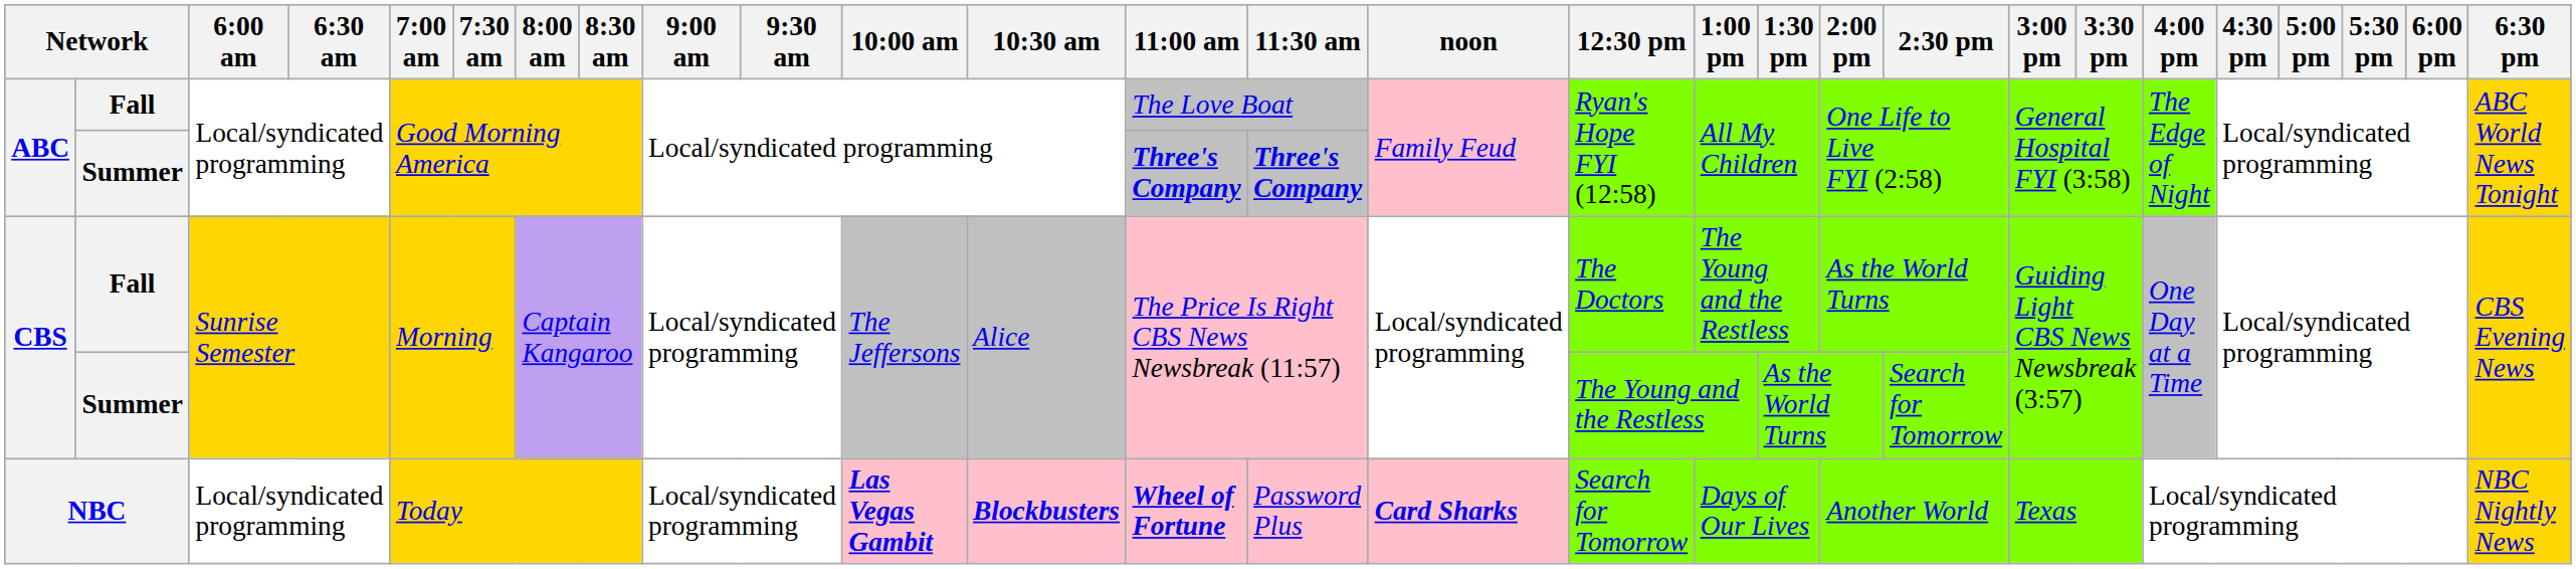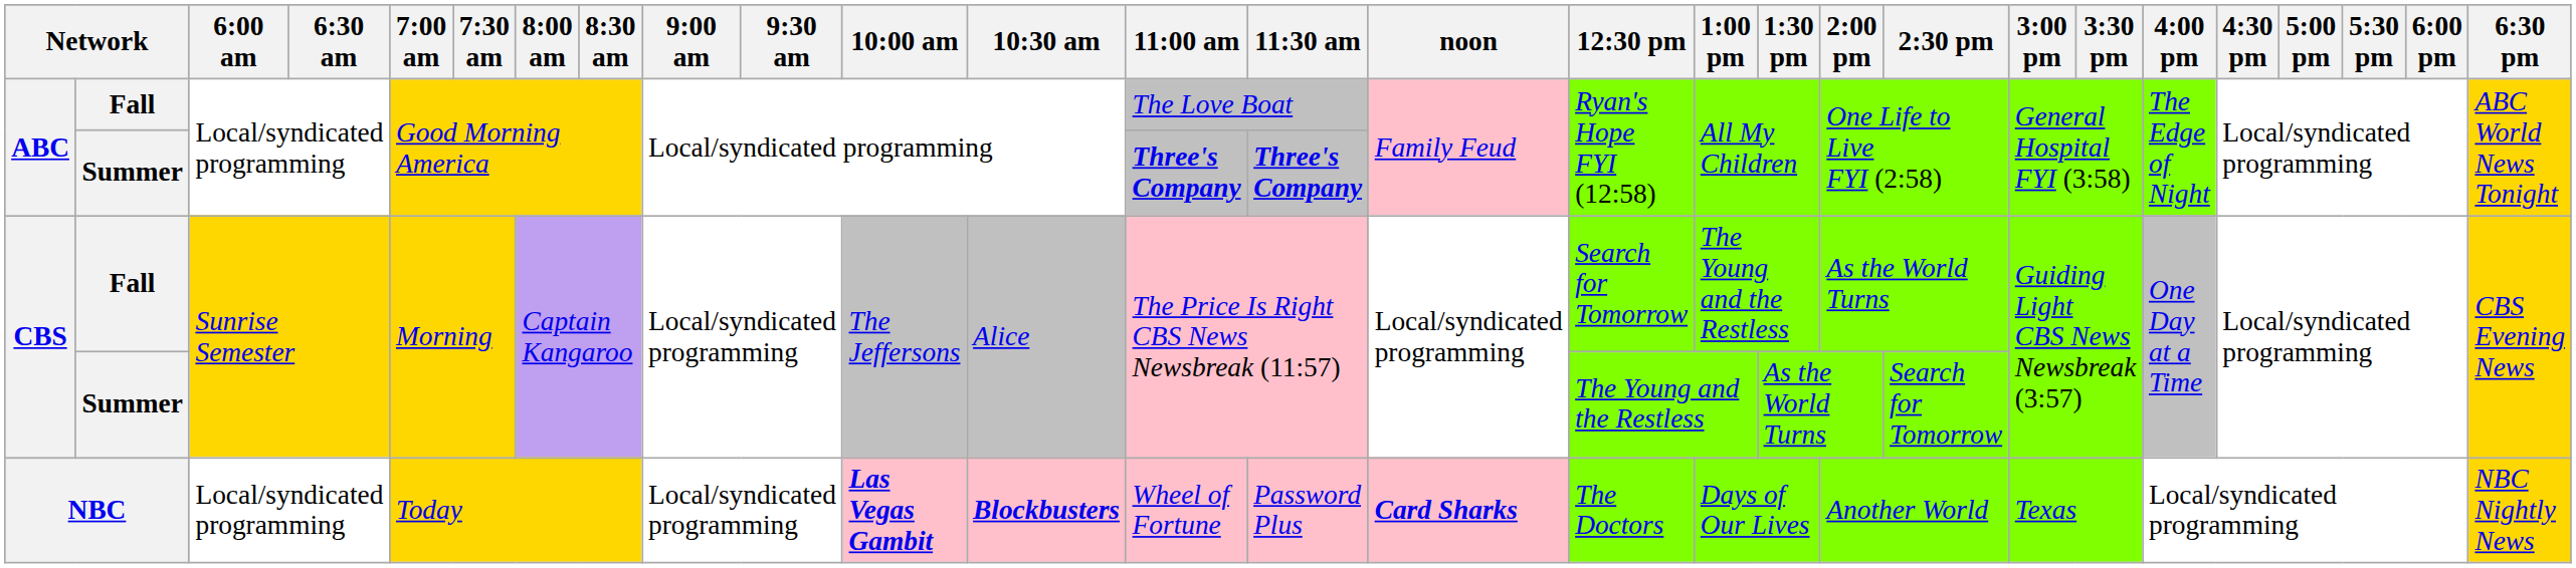 <table class=wikitable>
 <tr>
 <th bgcolor="#C0C0C0" colspan="2">Network</th>
 <th width="13%" bgcolor="#C0C0C0">6:00 am</th>
 <th width="14%" bgcolor="#C0C0C0">6:30 am</th>
 <th width="13%" bgcolor="#C0C0C0">7:00 am</th>
 <th width="14%" bgcolor="#C0C0C0">7:30 am</th>
 <th width="13%" bgcolor="#C0C0C0">8:00 am</th>
 <th width="14%" bgcolor="#C0C0C0">8:30 am</th>
 <th width="13%" bgcolor="#C0C0C0">9:00 am</th>
 <th width="14%" bgcolor="#C0C0C0">9:30 am</th>
 <th width="13%" bgcolor="#C0C0C0">10:00 am</th>
 <th width="14%" bgcolor="#C0C0C0">10:30 am</th>
 <th width="13%" bgcolor="#C0C0C0">11:00 am</th>
 <th width="14%" bgcolor="#C0C0C0">11:30 am</th>
 <th width="13%" bgcolor="#C0C0C0">noon</th>
 <th width="14%" bgcolor="#C0C0C0">12:30 pm</th>
 <th width="13%" bgcolor="#C0C0C0">1:00 pm</th>
 <th width="14%" bgcolor="#C0C0C0">1:30 pm</th>
 <th width="13%" bgcolor="#C0C0C0">2:00 pm</th>
 <th width="14%" bgcolor="#C0C0C0">2:30 pm</th>
 <th width="13%" bgcolor="#C0C0C0">3:00 pm</th>
 <th width="14%" bgcolor="#C0C0C0">3:30 pm</th>
 <th width="13%" bgcolor="#C0C0C0">4:00 pm</th>
 <th width="14%" bgcolor="#C0C0C0">4:30 pm</th>
 <th width="14%" bgcolor="#C0C0C0">5:00 pm</th>
 <th width="14%" bgcolor="#C0C0C0">5:30 pm</th>
 <th width="13%" bgcolor="#C0C0C0">6:00 pm</th>
 <th width="13%" bgcolor="#C0C0C0">6:30 pm</th>
 </tr>
 <tr>
 <th bgcolor="#C0C0C0" rowspan="2"><a href='#'>ABC</a></th>
 <th>Fall</th>
 <td bgcolor="white" rowspan="2"colspan="2">Local/syndicated programming</td>
 <td bgcolor="gold" rowspan="2"colspan="4"><em><a href='#'>Good Morning America</a></em></td>
 <td bgcolor="white" rowspan="2"colspan="4">Local/syndicated programming</td>
 <td bgcolor="C0C0C0" rowspan="1"colspan="2"><em><a href='#'>The Love Boat</a></em></td>
 <td bgcolor="pink" rowspan="2"><em><a href='#'>Family Feud</a></em></td>
 <td bgcolor="chartreuse" rowspan="2"><em><a href='#'>Ryan's Hope</a></em><br><em><a href='#'>FYI</a></em> (12:58)</td>
 <td bgcolor="chartreuse" rowspan="2"colspan="2"><em><a href='#'>All My Children</a></em></td>
 <td bgcolor="chartreuse" rowspan="2"colspan="2"><em><a href='#'>One Life to Live</a></em><br><em><a href='#'>FYI</a></em> (2:58)</td>
 <td bgcolor="chartreuse" rowspan="2"colspan="2"><em><a href='#'>General Hospital</a></em><br><em><a href='#'>FYI</a></em> (3:58)</td>
 <td bgcolor="chartreuse" rowspan="2"><em><a href='#'>The Edge of Night</a></em></td>
 <td bgcolor="white" rowspan="2"colspan="4">Local/syndicated programming</td>
 <td bgcolor="gold" rowspan="2"colspan="1"><em><a href='#'>ABC World News Tonight</a></em></td>
 </tr>
 <tr>
 <th>Summer</th>
 <td bgcolor="C0C0C0" rowspan="1"><strong><em><a href='#'>Three's Company</a></em></strong></td>
 <td bgcolor="C0C0C0" rowspan="1"><strong><em><a href='#'>Three's Company</a></em></strong></td>
 </tr>
 <tr>
 <th bgcolor="#C0C0C0" rowspan="2"><a href='#'>CBS</a></th>
 <th>Fall</th>
 <td bgcolor="gold"rowspan="2"colspan="2"><em><a href='#'>Sunrise Semester</a></em></td>
 <td bgcolor="gold"rowspan="2"colspan="2"><em><a href='#'>Morning</a></em></td>
 <td bgcolor="bf9fef"rowspan="2"colspan="2"><em><a href='#'>Captain Kangaroo</a></em></td>
 <td bgcolor="white"rowspan="2"colspan="2">Local/syndicated programming</td>
 <td bgcolor="C0C0C0"rowspan="2"><em><a href='#'>The Jeffersons</a></em></td>
 <td bgcolor="C0C0C0"rowspan="2"><em><a href='#'>Alice</a></em></td>
 <td bgcolor="pink"rowspan="2"colspan="2"><em><a href='#'>The Price Is Right</a></em><br><em><a href='#'>CBS News</a> Newsbreak</em> (11:57)</td>
 <td bgcolor="white"rowspan="2">Local/syndicated programming</td>
-<td bgcolor="chartreuse"><em><a href='#'>The Doctors</a></em></td>
+<td bgcolor="chartreuse"rowspan="1"><em><a href='#'>Search for Tomorrow</a></em></td>
 <td bgcolor="chartreuse"rowspan="1"colspan="2"><em><a href='#'>The Young and the Restless</a></em></td>
 <td bgcolor="chartreuse"rowspan="1"colspan="2"><em><a href='#'>As the World Turns</a></em></td>
 <td bgcolor="chartreuse"rowspan="2"colspan="2"><em><a href='#'>Guiding Light</a></em><br><em><a href='#'>CBS News</a> Newsbreak</em> (3:57)</td>
 <td bgcolor="C0C0C0"rowspan="2"><em><a href='#'>One Day at a Time</a></em></td>
 <td bgcolor="white"rowspan="2"colspan="4">Local/syndicated programming</td>
 <td bgcolor="gold"rowspan="2"><em><a href='#'>CBS Evening News</a></em></td>
 </tr>
 <tr>
 <th>Summer</th>
 <td bgcolor="chartreuse"rowspan="1"colspan="2"><em><a href='#'>The Young and the Restless</a></em></td>
 <td bgcolor="chartreuse"rowspan="1"colspan="2"><em><a href='#'>As the World Turns</a></em></td>
 <td bgcolor="chartreuse"rowspan="1"><em><a href='#'>Search for Tomorrow</a></em></td>
 </tr>
 <tr>
 <th bgcolor="#C0C0C0" colspan="2"><a href='#'>NBC</a></th>
 <td bgcolor="white"colspan="2">Local/syndicated programming</td>
 <td bgcolor="gold"colspan="4"><em><a href='#'>Today</a></em></td>
 <td bgcolor="white"colspan="2">Local/syndicated programming</td>
 <td bgcolor="pink"><strong><em><a href='#'>Las Vegas Gambit</a></em></strong></td>
 <td bgcolor="pink"><strong><em><a href='#'>Blockbusters</a></em></strong></td>
-<td bgcolor="pink"><strong><em><a href='#'>Wheel of Fortune</a></em></strong></td>
+<td bgcolor="pink"><em><a href='#'>Wheel of Fortune</a></em></td>
 <td bgcolor="pink"><em><a href='#'>Password Plus</a></em></td>
 <td bgcolor="pink"><strong><em><a href='#'>Card Sharks</a></em></strong></td>
-<td bgcolor="chartreuse"rowspan="1"><em><a href='#'>Search for Tomorrow</a></em></td>
+<td bgcolor="chartreuse"><em><a href='#'>The Doctors</a></em></td>
 <td bgcolor="chartreuse"colspan="2"><em><a href='#'>Days of Our Lives</a></em></td>
 <td bgcolor="chartreuse"colspan="2"><em><a href='#'>Another World</a></em></td>
 <td bgcolor="chartreuse"colspan="2"><em><a href='#'>Texas</a></em></td>
 <td bgcolor="white"colspan="5">Local/syndicated programming</td>
 <td bgcolor="gold"><em><a href='#'>NBC Nightly News</a></em></td>
 </tr>
 </table>
